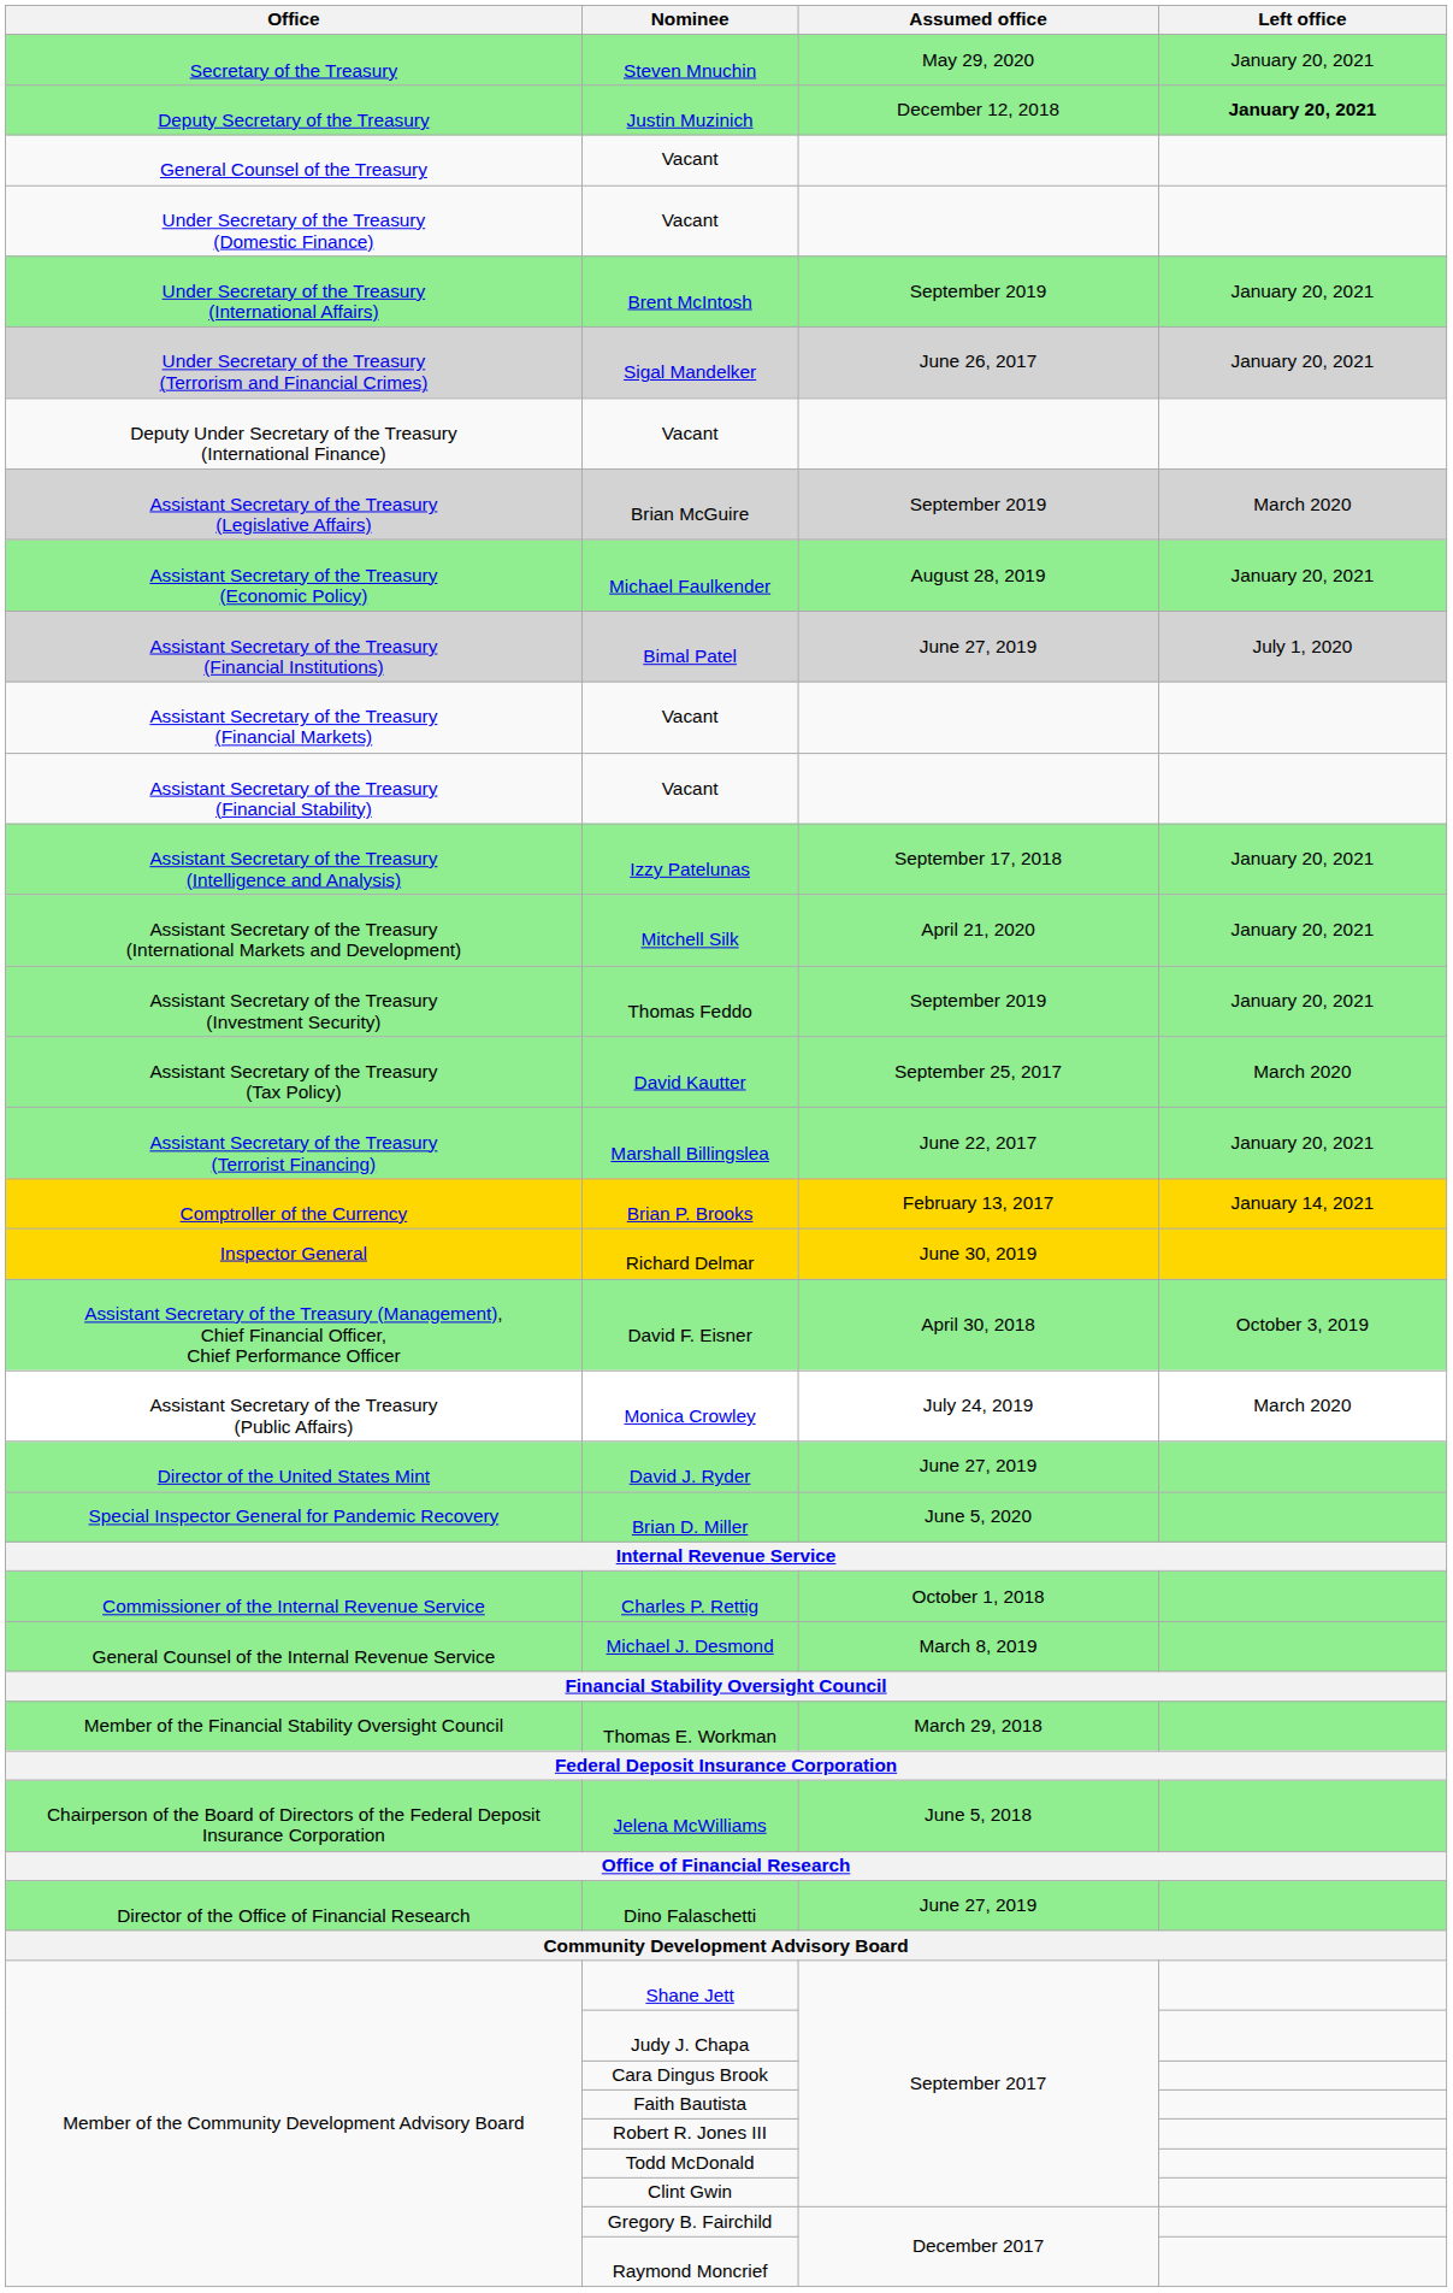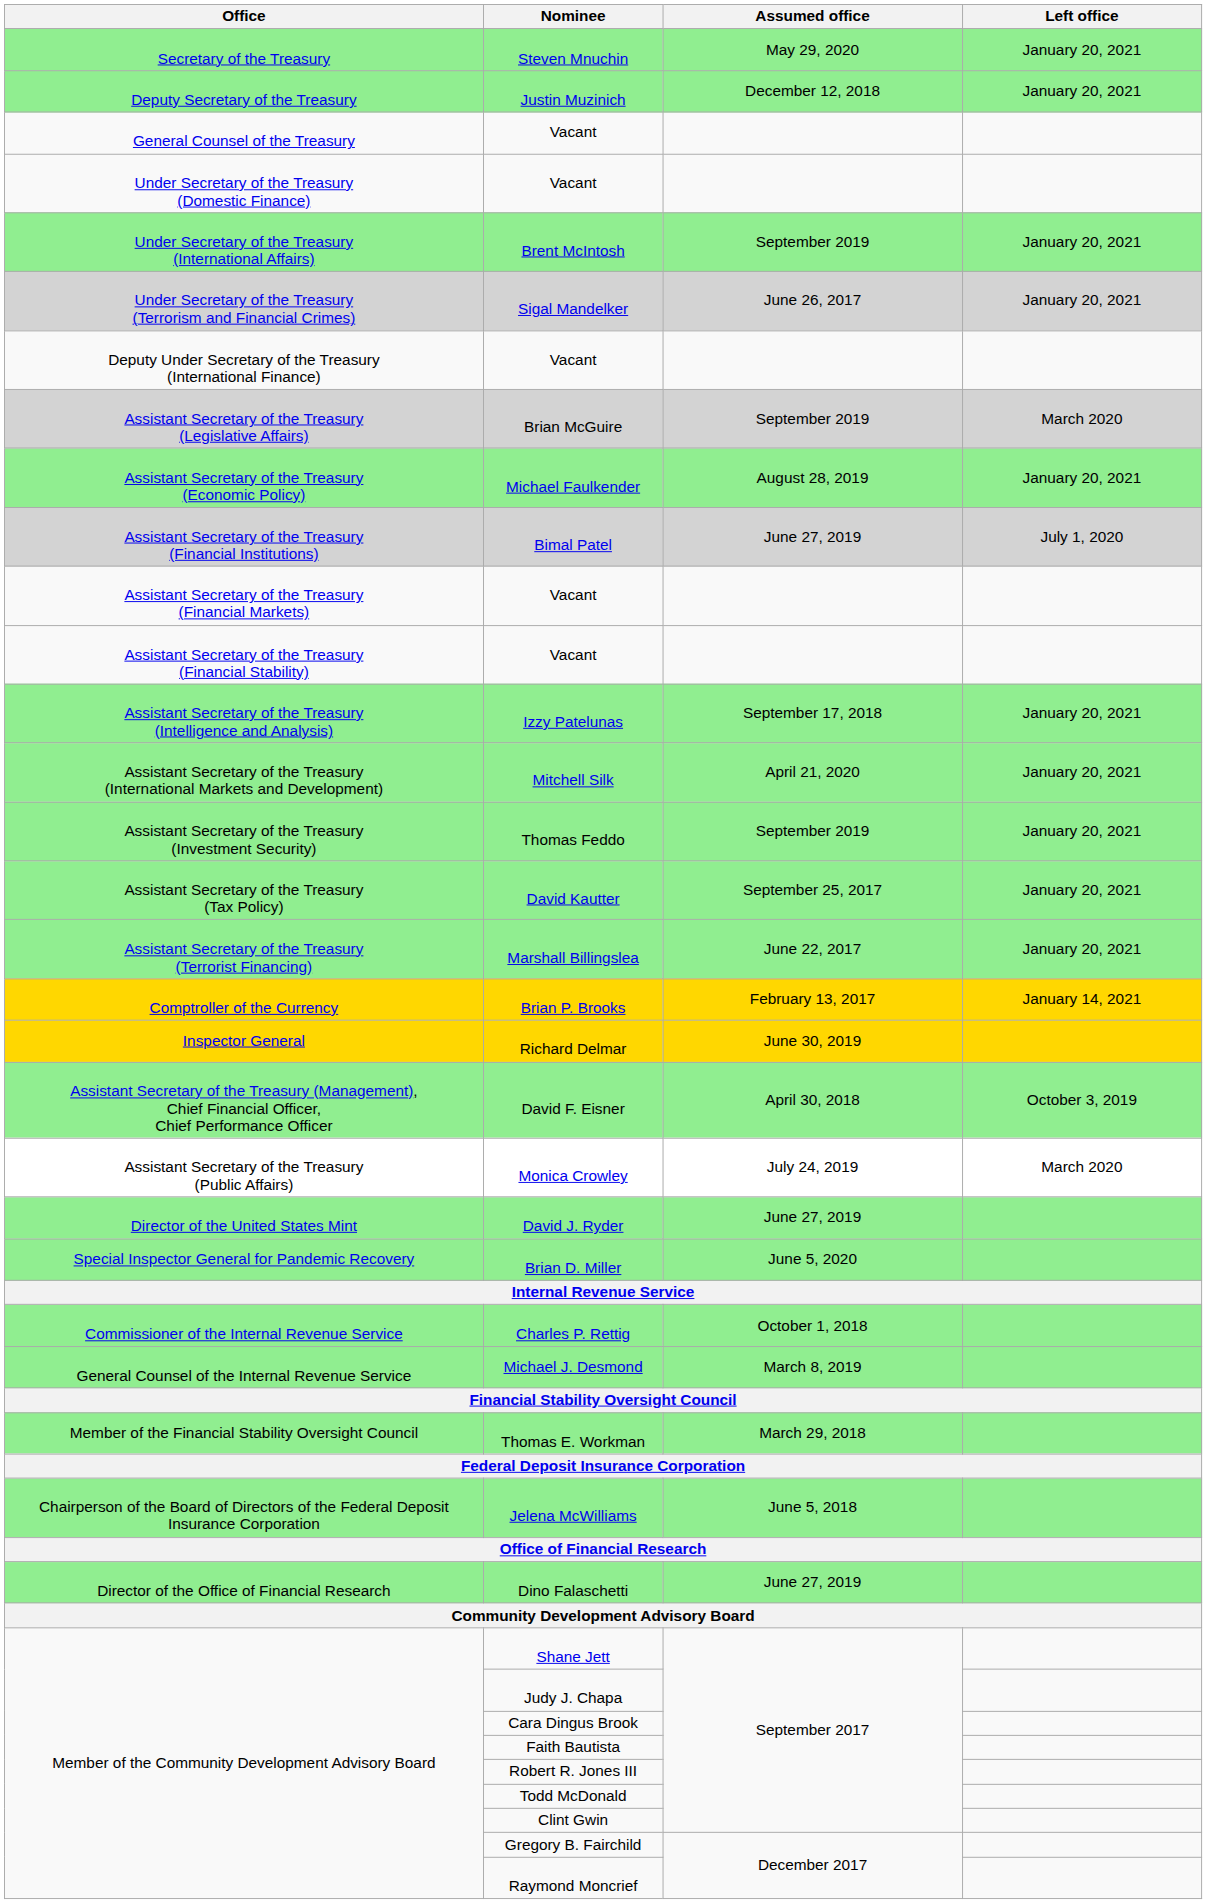 <table class="wikitable sortable" style="text-align:center">
 <tr>
 <th style="width:40%;">Office</th>
 <th style="width:15%;">Nominee</th>
 <th style="width:25%;" data-sort- type="date">Assumed office</th>
 <th style="width:20%;" data-sort- type="date">Left office</th>
 </tr>
 <tr style="background:lightgreen;">
 <td><br><a href='#'>Secretary of the Treasury</a></td>
 <td><br><a href='#'>Steven Mnuchin</a></td>
 <td>May 29, 2020</td>
 <td>January 20, 2021</td>
 </tr>
 <tr style="background:lightgreen;">
 <td><br><a href='#'>Deputy Secretary of the Treasury</a></td>
 <td><br><a href='#'>Justin Muzinich</a></td>
 <td>December 12, 2018<br></td>
-<td><strong>January 20, 2021</strong></td>
+<td>January 20, 2021</td>
 </tr>
 <tr>
 <td><br><a href='#'>General Counsel of the Treasury</a></td>
 <td>Vacant</td>
 <td></td>
 <td></td>
 </tr>
 <tr>
 <td><br> <a href='#'>Under Secretary of the Treasury<br>(Domestic Finance)</a></td>
 <td>Vacant</td>
 <td></td>
 <td></td>
 </tr>
 <tr style="background:lightgreen;">
 <td><br><a href='#'>Under Secretary of the Treasury<br>(International Affairs)</a></td>
 <td><br><a href='#'>Brent McIntosh</a></td>
 <td>September 2019<br></td>
 <td>January 20, 2021</td>
 </tr>
 <tr style="background:lightgray;">
 <td><br><a href='#'>Under Secretary of the Treasury<br>(Terrorism and Financial Crimes)</a></td>
 <td><br><a href='#'>Sigal Mandelker</a></td>
 <td>June 26, 2017</td>
 <td>January 20, 2021</td>
 </tr>
 <tr>
 <td><br>Deputy Under Secretary of the Treasury <br>(International Finance)</td>
 <td>Vacant</td>
 <td></td>
 <td></td>
 </tr>
 <tr style="background:lightgray;">
 <td><br><a href='#'>Assistant Secretary of the Treasury<br>(Legislative Affairs)</a></td>
 <td><br>Brian McGuire</td>
 <td>September 2019<br></td>
 <td>March 2020</td>
 </tr>
 <tr style="background:lightgreen;">
 <td><br><a href='#'>Assistant Secretary of the Treasury<br>(Economic Policy)</a></td>
 <td><br><a href='#'>Michael Faulkender</a></td>
 <td>August 28, 2019<br></td>
 <td>January 20, 2021</td>
 </tr>
 <tr style="background:lightgray;">
 <td><br><a href='#'>Assistant Secretary of the Treasury<br>(Financial Institutions)</a></td>
 <td><br><a href='#'>Bimal Patel</a></td>
 <td>June 27, 2019<br></td>
 <td>July 1, 2020</td>
 </tr>
 <tr>
 <td><br><a href='#'>Assistant Secretary of the Treasury<br>(Financial Markets)</a></td>
 <td>Vacant</td>
 <td></td>
 <td></td>
 </tr>
 <tr>
 <td><br><a href='#'>Assistant Secretary of the Treasury<br>(Financial Stability)</a></td>
 <td>Vacant</td>
 <td></td>
 <td></td>
 </tr>
 <tr style="background:lightgreen;">
 <td><br><a href='#'>Assistant Secretary of the Treasury<br>(Intelligence and Analysis)</a></td>
 <td><br><a href='#'>Izzy Patelunas</a></td>
 <td>September 17, 2018<br></td>
 <td>January 20, 2021</td>
 </tr>
 <tr style="background:lightgreen;">
 <td><br>Assistant Secretary of the Treasury<br>(International Markets and Development)</td>
 <td><br><a href='#'>Mitchell Silk</a></td>
 <td>April 21, 2020<br></td>
 <td>January 20, 2021</td>
 </tr>
 <tr style="background:lightgreen;">
 <td><br>Assistant Secretary of the Treasury<br>(Investment Security)</td>
 <td><br>Thomas Feddo</td>
 <td>September 2019<br></td>
 <td>January 20, 2021</td>
 </tr>
 <tr style="background:lightgreen;">
 <td><br>Assistant Secretary of the Treasury<br>(Tax Policy)</td>
 <td><br><a href='#'>David Kautter</a></td>
 <td>September 25, 2017<br></td>
-<td>March 2020</td>
+<td>January 20, 2021</td>
 </tr>
 <tr style="background:lightgreen;">
 <td><br><a href='#'>Assistant Secretary of the Treasury<br>(Terrorist Financing)</a></td>
 <td><br><a href='#'>Marshall Billingslea</a></td>
 <td>June 22, 2017</td>
 <td>January 20, 2021</td>
 </tr>
 <tr style="background:gold;">
 <td><br><a href='#'>Comptroller of the Currency</a></td>
 <td><br><a href='#'>Brian P. Brooks</a></td>
 <td>February 13, 2017<br></td>
 <td>January 14, 2021</td>
 </tr>
 <tr style="background:gold;">
 <td><a href='#'>Inspector General</a></td>
 <td><br>Richard Delmar</td>
 <td>June 30, 2019</td>
 <td></td>
 </tr>
 <tr style="background:lightgreen;">
 <td><br><a href='#'>Assistant Secretary of the Treasury (Management)</a>,<br>Chief Financial Officer,<br>Chief Performance Officer</td>
 <td><br>David F. Eisner</td>
 <td>April 30, 2018<br></td>
 <td>October 3, 2019</td>
 </tr>
 <tr style="background:white;">
 <td><br>Assistant Secretary of the Treasury<br>(Public Affairs)</td>
 <td><br><a href='#'>Monica Crowley</a></td>
 <td>July 24, 2019<br></td>
 <td>March 2020</td>
 </tr>
 <tr style="background:lightgreen;">
 <td><br><a href='#'>Director of the United States Mint</a></td>
 <td><br><a href='#'>David J. Ryder</a></td>
 <td>June 27, 2019<br></td>
 <td></td>
 </tr>
 <tr style="background:lightgreen;">
 <td><a href='#'>Special Inspector General for Pandemic Recovery</a></td>
 <td><br><a href='#'>Brian D. Miller</a></td>
 <td>June 5, 2020<br></td>
 <td></td>
 </tr>
 <tr>
 <th colspan="4"><a href='#'>Internal Revenue Service</a></th>
 </tr>
 <tr style="background:lightgreen">
 <td><br><a href='#'>Commissioner of the Internal Revenue Service</a></td>
 <td><br><a href='#'>Charles P. Rettig</a></td>
 <td>October 1, 2018<br></td>
 <td></td>
 </tr>
 <tr style="background:lightgreen">
 <td><br>General Counsel of the Internal Revenue Service</td>
 <td><a href='#'>Michael J. Desmond</a></td>
 <td>March 8, 2019<br></td>
 <td></td>
 </tr>
 <tr>
 <th colspan="4"><a href='#'>Financial Stability Oversight Council</a></th>
 </tr>
 <tr style="background:lightgreen;">
 <td>Member of the Financial Stability Oversight Council</td>
 <td><br>Thomas E. Workman</td>
 <td>March 29, 2018<br></td>
 <td></td>
 </tr>
 <tr>
 <th colspan="4"><a href='#'>Federal Deposit Insurance Corporation</a></th>
 </tr>
 <tr style="background:lightgreen">
 <td><br>Chairperson of the Board of Directors of the Federal Deposit Insurance Corporation</td>
 <td><br><a href='#'>Jelena McWilliams</a></td>
 <td>June 5, 2018<br></td>
 <td></td>
 </tr>
 <tr>
 <th colspan="4"><a href='#'>Office of Financial Research</a></th>
 </tr>
 <tr style="background:lightgreen">
 <td><br>Director of the Office of Financial Research</td>
 <td><br>Dino Falaschetti</td>
 <td>June 27, 2019<br></td>
 <td></td>
 </tr>
 <tr>
 <th colspan="4">Community Development Advisory Board</th>
 </tr>
 <tr>
 <td rowspan="9">Member of the Community Development Advisory Board</td>
 <td><br><a href='#'>Shane Jett</a></td>
 <td rowspan="7">September 2017</td>
 <td></td>
 </tr>
 <tr>
 <td><br>Judy J. Chapa</td>
 <td></td>
 </tr>
 <tr>
 <td>Cara Dingus Brook</td>
 <td></td>
 </tr>
 <tr>
 <td>Faith Bautista</td>
 <td></td>
 </tr>
 <tr>
 <td>Robert R. Jones III</td>
 <td></td>
 </tr>
 <tr>
 <td>Todd McDonald</td>
 <td></td>
 </tr>
 <tr>
 <td>Clint Gwin</td>
 <td></td>
 </tr>
 <tr>
 <td>Gregory B. Fairchild</td>
 <td rowspan="2">December 2017</td>
 <td></td>
 </tr>
 <tr>
 <td><br>Raymond Moncrief</td>
 <td></td>
 </tr>
 </table>
